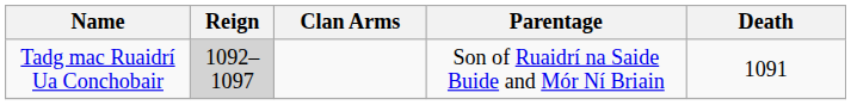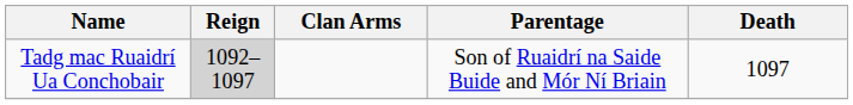 <table style="text-align:center; width:100%" class="wikitable">
 <tr>
 <th style="width:22%">Name</th>
 <th>Reign</th>
 <th style="width:105px">Clan Arms</th>
 <th>Parentage</th>
 <th style="width:19%">Death</th>
 </tr>
 <tr>
 <td><a href='#'>Tadg mac Ruaidrí Ua Conchobair</a></td>
 <td style="background: lightgrey;">1092–1097</td>
 <td></td>
 <td>Son of <a href='#'>Ruaidrí na Saide Buide</a> and <a href='#'>Mór Ní Briain</a></td>
-<td>1091</td>
+<td>1097</td>
 </tr>
 <tr>
 </tr>
 </table>
